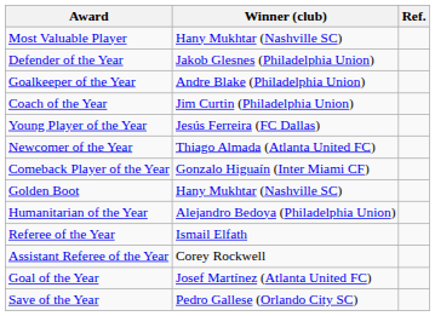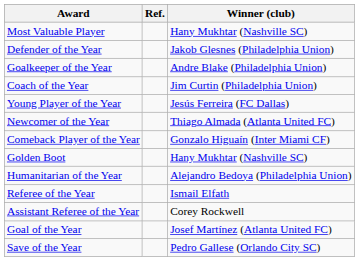 <table class="wikitable">
 <tr style="background:#cccccc;">
 <th>Award</th>
+<th>Ref.</th>
 <th>Winner (club)</th>
-<th>Ref.</th>
 </tr>
 <tr>
 <td><a href='#'>Most Valuable Player</a></td>
+<td style="text-align: center;"></td>
 <td><a href='#'>Hany Mukhtar</a> (<a href='#'>Nashville SC</a>)</td>
-<td style="text-align: center;"></td>
 </tr>
 <tr>
 <td><a href='#'>Defender of the Year</a></td>
+<td style="text-align: center;"></td>
 <td><a href='#'>Jakob Glesnes</a> (<a href='#'>Philadelphia Union</a>)</td>
-<td style="text-align: center;"></td>
 </tr>
 <tr>
 <td><a href='#'>Goalkeeper of the Year</a></td>
+<td style="text-align: center;"></td>
 <td><a href='#'>Andre Blake</a> (<a href='#'>Philadelphia Union</a>)</td>
-<td style="text-align: center;"></td>
 </tr>
 <tr>
 <td><a href='#'>Coach of the Year</a></td>
+<td style="text-align: center;"></td>
 <td><a href='#'>Jim Curtin</a> (<a href='#'>Philadelphia Union</a>)</td>
-<td style="text-align: center;"></td>
 </tr>
 <tr>
 <td><a href='#'>Young Player of the Year</a></td>
+<td style="text-align: center;"></td>
 <td><a href='#'>Jesús Ferreira</a> (<a href='#'>FC Dallas</a>)</td>
-<td style="text-align: center;"></td>
 </tr>
 <tr>
 <td><a href='#'>Newcomer of the Year</a></td>
+<td style="text-align: center;"></td>
 <td><a href='#'>Thiago Almada</a> (<a href='#'>Atlanta United FC</a>)</td>
-<td style="text-align: center;"></td>
 </tr>
 <tr>
 <td><a href='#'>Comeback Player of the Year</a></td>
+<td style="text-align: center;"></td>
 <td><a href='#'>Gonzalo Higuaín</a> (<a href='#'>Inter Miami CF</a>)</td>
-<td style="text-align: center;"></td>
 </tr>
 <tr>
 <td><a href='#'>Golden Boot</a></td>
+<td style="text-align: center;"></td>
 <td><a href='#'>Hany Mukhtar</a> (<a href='#'>Nashville SC</a>)</td>
-<td style="text-align: center;"></td>
 </tr>
 <tr>
 <td><a href='#'>Humanitarian of the Year</a></td>
+<td style="text-align: center;"></td>
 <td><a href='#'>Alejandro Bedoya</a> (<a href='#'>Philadelphia Union</a>)</td>
-<td style="text-align: center;"></td>
 </tr>
 <tr>
 <td><a href='#'>Referee of the Year</a></td>
+<td style="text-align: center;"></td>
 <td><a href='#'>Ismail Elfath</a></td>
-<td style="text-align: center;"></td>
 </tr>
 <tr>
 <td><a href='#'>Assistant Referee of the Year</a></td>
+<td style="text-align: center;"></td>
 <td>Corey Rockwell</td>
-<td style="text-align: center;"></td>
 </tr>
 <tr>
 <td><a href='#'>Goal of the Year</a></td>
+<td style="text-align:center;"></td>
 <td><a href='#'>Josef Martínez</a> (<a href='#'>Atlanta United FC</a>)</td>
-<td style="text-align:center;"></td>
 </tr>
 <tr>
 <td><a href='#'>Save of the Year</a></td>
+<td style="text-align: center;"></td>
 <td><a href='#'>Pedro Gallese</a> (<a href='#'>Orlando City SC</a>)</td>
-<td style="text-align: center;"></td>
 </tr>
 </table>
